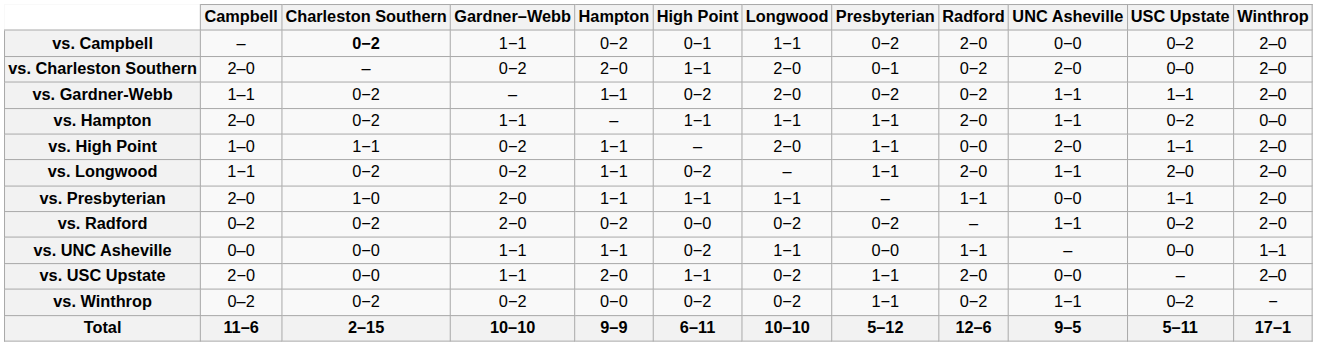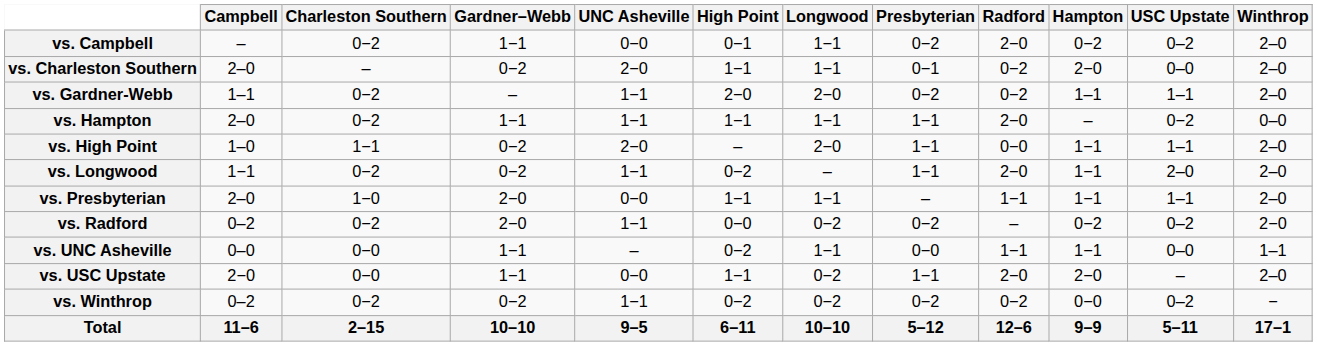 <table class="wikitable" style="white-space:nowrap;font-size:100%;">
 <tr>
 <th colspan="1" style="background:white; border-top-style:hidden; border-left-style:hidden;" width="75"> </th>
 <th style=>Campbell</th>
 <th style=>Charleston Southern</th>
 <th style=>Gardner–Webb</th>
-<th style=>Hampton</th>
+<th style=>UNC Asheville</th>
 <th style=>High Point</th>
 <th style=>Longwood</th>
 <th style=>Presbyterian</th>
 <th style=>Radford</th>
-<th style=>UNC Asheville</th>
+<th style=>Hampton</th>
 <th style=>USC Upstate</th>
 <th style=>Winthrop</th>
 </tr>
 <tr style="text-align:center;">
 <th>vs. Campbell</th>
 <td>–</td>
-<td><strong>0−2</strong></td>
+<td>0−2</td>
 <td>1−1</td>
-<td>0−2</td>
+<td>0−0</td>
 <td>0−1</td>
 <td>1−1</td>
 <td>0−2</td>
 <td>2−0</td>
-<td>0−0</td>
+<td>0−2</td>
 <td>0–2</td>
 <td>2–0</td>
 </tr>
 <tr style="text-align:center;">
 <th>vs. Charleston Southern</th>
 <td>2–0</td>
 <td>–</td>
 <td>0−2</td>
 <td>2−0</td>
 <td>1−1</td>
-<td>2−0</td>
+<td>1−1</td>
 <td>0−1</td>
 <td>0−2</td>
 <td>2−0</td>
 <td>0–0</td>
 <td>2–0</td>
 </tr>
 <tr style="text-align:center;">
 <th>vs. Gardner-Webb</th>
 <td>1–1</td>
 <td>0−2</td>
 <td>–</td>
-<td>1–1</td>
-<td>0−2</td>
+<td>1−1</td>
+<td>2−0</td>
 <td>2−0</td>
 <td>0−2</td>
 <td>0−2</td>
-<td>1−1</td>
+<td>1–1</td>
 <td>1–1</td>
 <td>2–0</td>
 </tr>
 <tr style="text-align:center;">
 <th>vs. Hampton</th>
 <td>2–0</td>
 <td>0−2</td>
 <td>1−1</td>
-<td>–</td>
+<td>1−1</td>
 <td>1−1</td>
 <td>1−1</td>
 <td>1−1</td>
 <td>2−0</td>
-<td>1−1</td>
+<td>–</td>
 <td>0−2</td>
 <td>0–0</td>
 </tr>
 <tr style="text-align:center;">
 <th>vs. High Point</th>
 <td>1–0</td>
 <td>1−1</td>
 <td>0−2</td>
-<td>1−1</td>
+<td>2−0</td>
 <td>–</td>
 <td>2−0</td>
 <td>1−1</td>
 <td>0−0</td>
-<td>2−0</td>
+<td>1−1</td>
 <td>1–1</td>
 <td>2–0</td>
 </tr>
 <tr style="text-align:center;">
 <th>vs. Longwood</th>
 <td>1−1</td>
 <td>0−2</td>
 <td>0−2</td>
 <td>1−1</td>
 <td>0−2</td>
 <td>–</td>
 <td>1−1</td>
 <td>2−0</td>
 <td>1−1</td>
 <td>2–0</td>
 <td>2–0</td>
 </tr>
 <tr style="text-align:center;">
 <th>vs. Presbyterian</th>
 <td>2–0</td>
 <td>1−0</td>
 <td>2−0</td>
-<td>1−1</td>
+<td>0−0</td>
 <td>1−1</td>
 <td>1−1</td>
 <td>–</td>
 <td>1−1</td>
-<td>0−0</td>
+<td>1−1</td>
 <td>1–1</td>
 <td>2–0</td>
 </tr>
 <tr style="text-align:center;">
 <th>vs. Radford</th>
 <td>0–2</td>
 <td>0−2</td>
 <td>2−0</td>
-<td>0−2</td>
+<td>1−1</td>
 <td>0−0</td>
 <td>0−2</td>
 <td>0−2</td>
 <td>–</td>
-<td>1−1</td>
+<td>0−2</td>
 <td>0–2</td>
 <td>2−0</td>
 </tr>
 <tr style="text-align:center;">
 <th>vs. UNC Asheville</th>
 <td>0–0</td>
 <td>0−0</td>
 <td>1−1</td>
-<td>1−1</td>
+<td>–</td>
 <td>0−2</td>
 <td>1−1</td>
 <td>0−0</td>
 <td>1−1</td>
-<td>–</td>
+<td>1−1</td>
 <td>0–0</td>
 <td>1–1</td>
 </tr>
 <tr style="text-align:center;">
 <th>vs. USC Upstate</th>
 <td>2−0</td>
 <td>0−0</td>
 <td>1−1</td>
-<td>2−0</td>
+<td>0−0</td>
 <td>1−1</td>
 <td>0−2</td>
 <td>1−1</td>
 <td>2−0</td>
-<td>0−0</td>
+<td>2−0</td>
 <td>–</td>
 <td>2–0</td>
 </tr>
 <tr style="text-align:center;">
 <th>vs. Winthrop</th>
 <td>0–2</td>
 <td>0−2</td>
 <td>0−2</td>
-<td>0−0</td>
+<td>1−1</td>
 <td>0−2</td>
 <td>0−2</td>
-<td>1−1</td>
 <td>0−2</td>
-<td>1−1</td>
+<td>0−2</td>
+<td>0−0</td>
 <td>0–2</td>
 <td>−</td>
 </tr>
 <tr style="text-align:center;">
 <th>Total</th>
 <th>11–6</th>
 <th>2–15</th>
 <th>10–10</th>
-<th>9–9</th>
+<th>9–5</th>
 <th>6–11</th>
 <th>10–10</th>
 <th>5–12</th>
 <th>12–6</th>
-<th>9–5</th>
+<th>9–9</th>
 <th>5–11</th>
 <th>17–1</th>
 </tr>
 </table>
